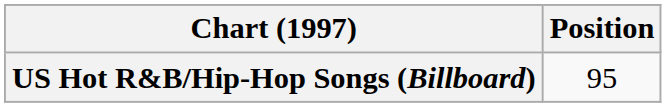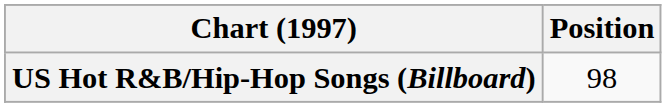 <table class="wikitable plainrowheaders" style="text-align:center">
 <tr>
 <th scope="col">Chart (1997)</th>
 <th scope="col">Position</th>
 </tr>
 <tr>
 <th scope="row">US Hot R&B/Hip-Hop Songs (<em>Billboard</em>)</th>
-<td>95</td>
+<td>98</td>
 </tr>
 </table>
